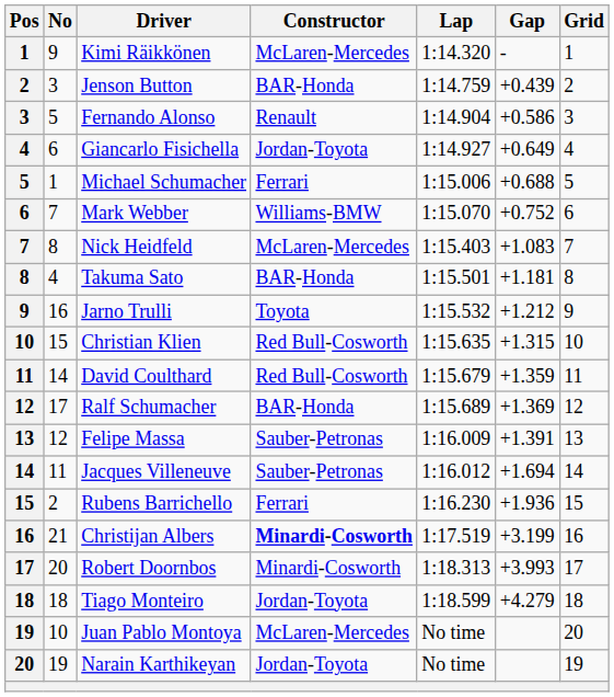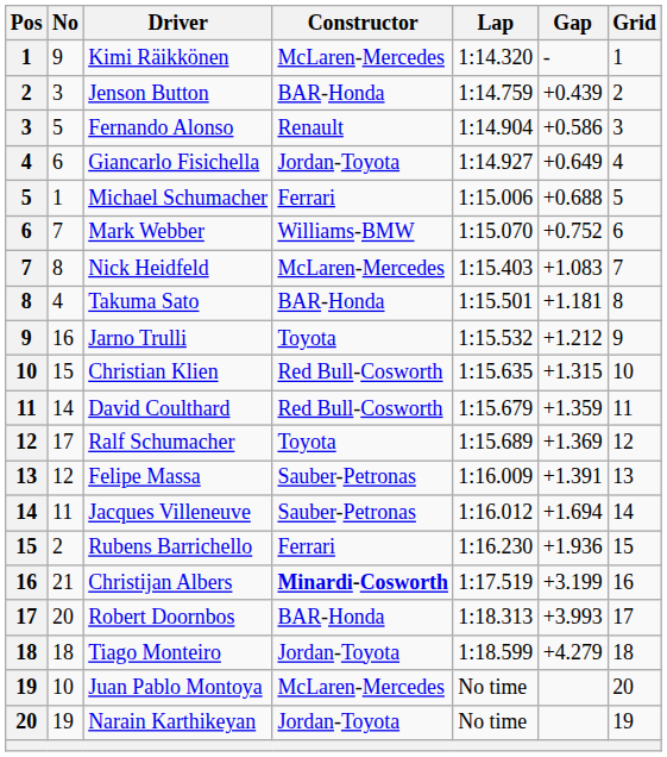 <table class="wikitable sortable" style="font-size:85%;">
 <tr>
 <th>Pos</th>
 <th>No</th>
 <th>Driver</th>
 <th>Constructor</th>
 <th>Lap</th>
 <th>Gap</th>
 <th>Grid</th>
 </tr>
 <tr>
 <th>1</th>
 <td>9</td>
 <td> <a href='#'>Kimi Räikkönen</a></td>
 <td><a href='#'>McLaren</a>-<a href='#'>Mercedes</a></td>
 <td>1:14.320</td>
 <td>-</td>
 <td>1</td>
 </tr>
 <tr>
 <th>2</th>
 <td>3</td>
 <td> <a href='#'>Jenson Button</a></td>
 <td><a href='#'>BAR</a>-<a href='#'>Honda</a></td>
 <td>1:14.759</td>
 <td>+0.439</td>
 <td>2</td>
 </tr>
 <tr>
 <th>3</th>
 <td>5</td>
 <td> <a href='#'>Fernando Alonso</a></td>
 <td><a href='#'>Renault</a></td>
 <td>1:14.904</td>
 <td>+0.586</td>
 <td>3</td>
 </tr>
 <tr>
 <th>4</th>
 <td>6</td>
 <td> <a href='#'>Giancarlo Fisichella</a></td>
 <td><a href='#'>Jordan</a>-<a href='#'>Toyota</a></td>
 <td>1:14.927</td>
 <td>+0.649</td>
 <td>4</td>
 </tr>
 <tr>
 <th>5</th>
 <td>1</td>
 <td> <a href='#'>Michael Schumacher</a></td>
 <td><a href='#'>Ferrari</a></td>
 <td>1:15.006</td>
 <td>+0.688</td>
 <td>5</td>
 </tr>
 <tr>
 <th>6</th>
 <td>7</td>
 <td> <a href='#'>Mark Webber</a></td>
 <td><a href='#'>Williams</a>-<a href='#'>BMW</a></td>
 <td>1:15.070</td>
 <td>+0.752</td>
 <td>6</td>
 </tr>
 <tr>
 <th>7</th>
 <td>8</td>
 <td> <a href='#'>Nick Heidfeld</a></td>
 <td><a href='#'>McLaren</a>-<a href='#'>Mercedes</a></td>
 <td>1:15.403</td>
 <td>+1.083</td>
 <td>7</td>
 </tr>
 <tr>
 <th>8</th>
 <td>4</td>
 <td> <a href='#'>Takuma Sato</a></td>
 <td><a href='#'>BAR</a>-<a href='#'>Honda</a></td>
 <td>1:15.501</td>
 <td>+1.181</td>
 <td>8</td>
 </tr>
 <tr>
 <th>9</th>
 <td>16</td>
 <td> <a href='#'>Jarno Trulli</a></td>
 <td><a href='#'>Toyota</a></td>
 <td>1:15.532</td>
 <td>+1.212</td>
 <td>9</td>
 </tr>
 <tr>
 <th>10</th>
 <td>15</td>
 <td> <a href='#'>Christian Klien</a></td>
 <td><a href='#'>Red Bull</a>-<a href='#'>Cosworth</a></td>
 <td>1:15.635</td>
 <td>+1.315</td>
 <td>10</td>
 </tr>
 <tr>
 <th>11</th>
 <td>14</td>
 <td> <a href='#'>David Coulthard</a></td>
 <td><a href='#'>Red Bull</a>-<a href='#'>Cosworth</a></td>
 <td>1:15.679</td>
 <td>+1.359</td>
 <td>11</td>
 </tr>
 <tr>
 <th>12</th>
 <td>17</td>
 <td> <a href='#'>Ralf Schumacher</a></td>
-<td><a href='#'>BAR</a>-<a href='#'>Honda</a></td>
+<td><a href='#'>Toyota</a></td>
 <td>1:15.689</td>
 <td>+1.369</td>
 <td>12</td>
 </tr>
 <tr>
 <th>13</th>
 <td>12</td>
 <td> <a href='#'>Felipe Massa</a></td>
 <td><a href='#'>Sauber</a>-<a href='#'>Petronas</a></td>
 <td>1:16.009</td>
 <td>+1.391</td>
 <td>13</td>
 </tr>
 <tr>
 <th>14</th>
 <td>11</td>
 <td> <a href='#'>Jacques Villeneuve</a></td>
 <td><a href='#'>Sauber</a>-<a href='#'>Petronas</a></td>
 <td>1:16.012</td>
 <td>+1.694</td>
 <td>14</td>
 </tr>
 <tr>
 <th>15</th>
 <td>2</td>
 <td> <a href='#'>Rubens Barrichello</a></td>
 <td><a href='#'>Ferrari</a></td>
 <td>1:16.230</td>
 <td>+1.936</td>
 <td>15</td>
 </tr>
 <tr>
 <th>16</th>
 <td>21</td>
 <td> <a href='#'>Christijan Albers</a></td>
 <td><strong><a href='#'>Minardi</a>-<a href='#'>Cosworth</a></strong></td>
 <td>1:17.519</td>
 <td>+3.199</td>
 <td>16</td>
 </tr>
 <tr>
 <th>17</th>
 <td>20</td>
 <td> <a href='#'>Robert Doornbos</a></td>
-<td><a href='#'>Minardi</a>-<a href='#'>Cosworth</a></td>
+<td><a href='#'>BAR</a>-<a href='#'>Honda</a></td>
 <td>1:18.313</td>
 <td>+3.993</td>
 <td>17</td>
 </tr>
 <tr>
 <th>18</th>
 <td>18</td>
 <td> <a href='#'>Tiago Monteiro</a></td>
 <td><a href='#'>Jordan</a>-<a href='#'>Toyota</a></td>
 <td>1:18.599</td>
 <td>+4.279</td>
 <td>18</td>
 </tr>
 <tr>
 <th>19</th>
 <td>10</td>
 <td> <a href='#'>Juan Pablo Montoya</a></td>
 <td><a href='#'>McLaren</a>-<a href='#'>Mercedes</a></td>
 <td>No time</td>
 <td></td>
 <td>20</td>
 </tr>
 <tr>
 <th>20</th>
 <td>19</td>
 <td> <a href='#'>Narain Karthikeyan</a></td>
 <td><a href='#'>Jordan</a>-<a href='#'>Toyota</a></td>
 <td>No time</td>
 <td></td>
 <td>19</td>
 </tr>
 <tr>
 <th colspan="7"></th>
 </tr>
 </table>
